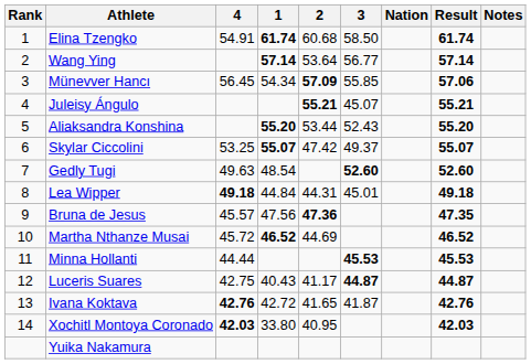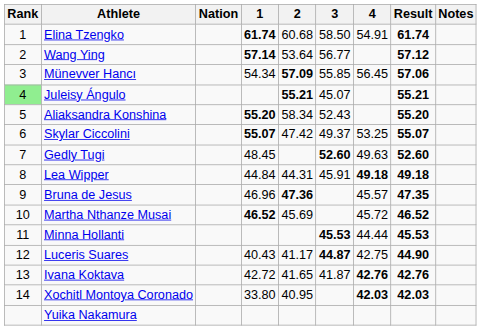 <table class="wikitable sortable" style="text-align:center">
 <tr>
 <th>Rank</th>
 <th>Athlete</th>
-<th>4</th>
+<th>Nation</th>
 <th>1</th>
 <th>2</th>
 <th>3</th>
-<th>Nation</th>
+<th>4</th>
 <th>Result</th>
 <th>Notes</th>
 </tr>
 <tr>
 <td>1</td>
 <td align=left><a href='#'>Elina Tzengko</a></td>
-<td>54.91</td>
+<td align=left></td>
 <td><strong>61.74</strong></td>
 <td>60.68</td>
 <td>58.50</td>
-<td align=left></td>
+<td>54.91</td>
 <td><strong>61.74</strong></td>
 <td></td>
 </tr>
 <tr>
 <td>2</td>
 <td align=left><a href='#'>Wang Ying</a></td>
-<td></td>
+<td align=left></td>
 <td><strong>57.14</strong></td>
 <td>53.64</td>
 <td>56.77</td>
-<td align=left></td>
-<td><strong>57.14</strong></td>
+<td></td>
+<td><strong>57.12</strong></td>
 <td></td>
 </tr>
 <tr>
 <td>3</td>
 <td align=left><a href='#'>Münevver Hancı</a></td>
-<td>56.45</td>
+<td align=left></td>
 <td>54.34</td>
 <td><strong>57.09</strong></td>
 <td>55.85</td>
-<td align=left></td>
+<td>56.45</td>
 <td><strong>57.06</strong></td>
 <td></td>
 </tr>
 <tr>
-<td>4</td>
+<td style="background: lightgreen;">4</td>
 <td align=left><a href='#'>Juleisy Ángulo</a></td>
-<td></td>
+<td align=left></td>
 <td></td>
 <td><strong>55.21</strong></td>
 <td>45.07</td>
-<td align=left></td>
+<td></td>
 <td><strong>55.21</strong></td>
 <td></td>
 </tr>
 <tr>
 <td>5</td>
 <td align=left><a href='#'>Aliaksandra Konshina</a></td>
+<td align=left></td>
+<td><strong>55.20</strong></td>
+<td>58.34</td>
+<td>52.43</td>
 <td></td>
-<td><strong>55.20</strong></td>
-<td>53.44</td>
-<td>52.43</td>
-<td align=left></td>
 <td><strong>55.20</strong></td>
 <td></td>
 </tr>
 <tr>
 <td>6</td>
 <td align=left><a href='#'>Skylar Ciccolini</a></td>
-<td>53.25</td>
+<td align=left></td>
 <td><strong>55.07</strong></td>
 <td>47.42</td>
 <td>49.37</td>
-<td align=left></td>
+<td>53.25</td>
 <td><strong>55.07</strong></td>
 <td></td>
 </tr>
 <tr>
 <td>7</td>
 <td align=left><a href='#'>Gedly Tugi</a></td>
-<td>49.63</td>
-<td>48.54</td>
+<td align=left></td>
+<td>48.45</td>
 <td></td>
 <td><strong>52.60</strong></td>
-<td align=left></td>
+<td>49.63</td>
 <td><strong>52.60</strong></td>
 <td></td>
 </tr>
 <tr>
 <td>8</td>
 <td align=left><a href='#'>Lea Wipper</a></td>
-<td><strong>49.18</strong></td>
+<td align=left></td>
 <td>44.84</td>
 <td>44.31</td>
-<td>45.01</td>
-<td align=left></td>
+<td>45.91</td>
+<td><strong>49.18</strong></td>
 <td><strong>49.18</strong></td>
 <td></td>
 </tr>
 <tr>
 <td>9</td>
 <td align=left><a href='#'>Bruna de Jesus</a></td>
-<td>45.57</td>
-<td>47.56</td>
+<td align=left></td>
+<td>46.96</td>
 <td><strong>47.36</strong></td>
 <td></td>
-<td align=left></td>
+<td>45.57</td>
 <td><strong>47.35</strong></td>
 <td></td>
 </tr>
 <tr>
 <td>10</td>
 <td align=left><a href='#'>Martha Nthanze Musai</a></td>
+<td align=left></td>
+<td><strong>46.52</strong></td>
+<td>45.69</td>
+<td></td>
 <td>45.72</td>
-<td><strong>46.52</strong></td>
-<td>44.69</td>
-<td></td>
-<td align=left></td>
 <td><strong>46.52</strong></td>
 <td></td>
 </tr>
 <tr>
 <td>11</td>
 <td align=left><a href='#'>Minna Hollanti</a></td>
-<td>44.44</td>
+<td align=left></td>
 <td></td>
 <td></td>
 <td><strong>45.53</strong></td>
-<td align=left></td>
+<td>44.44</td>
 <td><strong>45.53</strong></td>
 <td></td>
 </tr>
 <tr>
 <td>12</td>
 <td align=left><a href='#'>Luceris Suares</a></td>
-<td>42.75</td>
+<td align=left></td>
 <td>40.43</td>
 <td>41.17</td>
 <td><strong>44.87</strong></td>
-<td align=left></td>
-<td><strong>44.87</strong></td>
+<td>42.75</td>
+<td><strong>44.90</strong></td>
 <td></td>
 </tr>
 <tr>
 <td>13</td>
 <td align=left><a href='#'>Ivana Koktava</a></td>
-<td><strong>42.76</strong></td>
+<td align=left></td>
 <td>42.72</td>
 <td>41.65</td>
 <td>41.87</td>
-<td align=left></td>
+<td><strong>42.76</strong></td>
 <td><strong>42.76</strong></td>
 <td></td>
 </tr>
 <tr>
 <td>14</td>
 <td align=left><a href='#'>Xochitl Montoya Coronado</a></td>
-<td><strong>42.03</strong></td>
+<td align=left></td>
 <td>33.80</td>
 <td>40.95</td>
 <td></td>
-<td align=left></td>
+<td><strong>42.03</strong></td>
 <td><strong>42.03</strong></td>
 <td></td>
 </tr>
 <tr>
 <td></td>
 <td align=left><a href='#'>Yuika Nakamura</a></td>
+<td align=left></td>
 <td></td>
 <td></td>
 <td></td>
 <td></td>
-<td align=left></td>
 <td><strong></strong></td>
 <td></td>
 </tr>
 </table>
